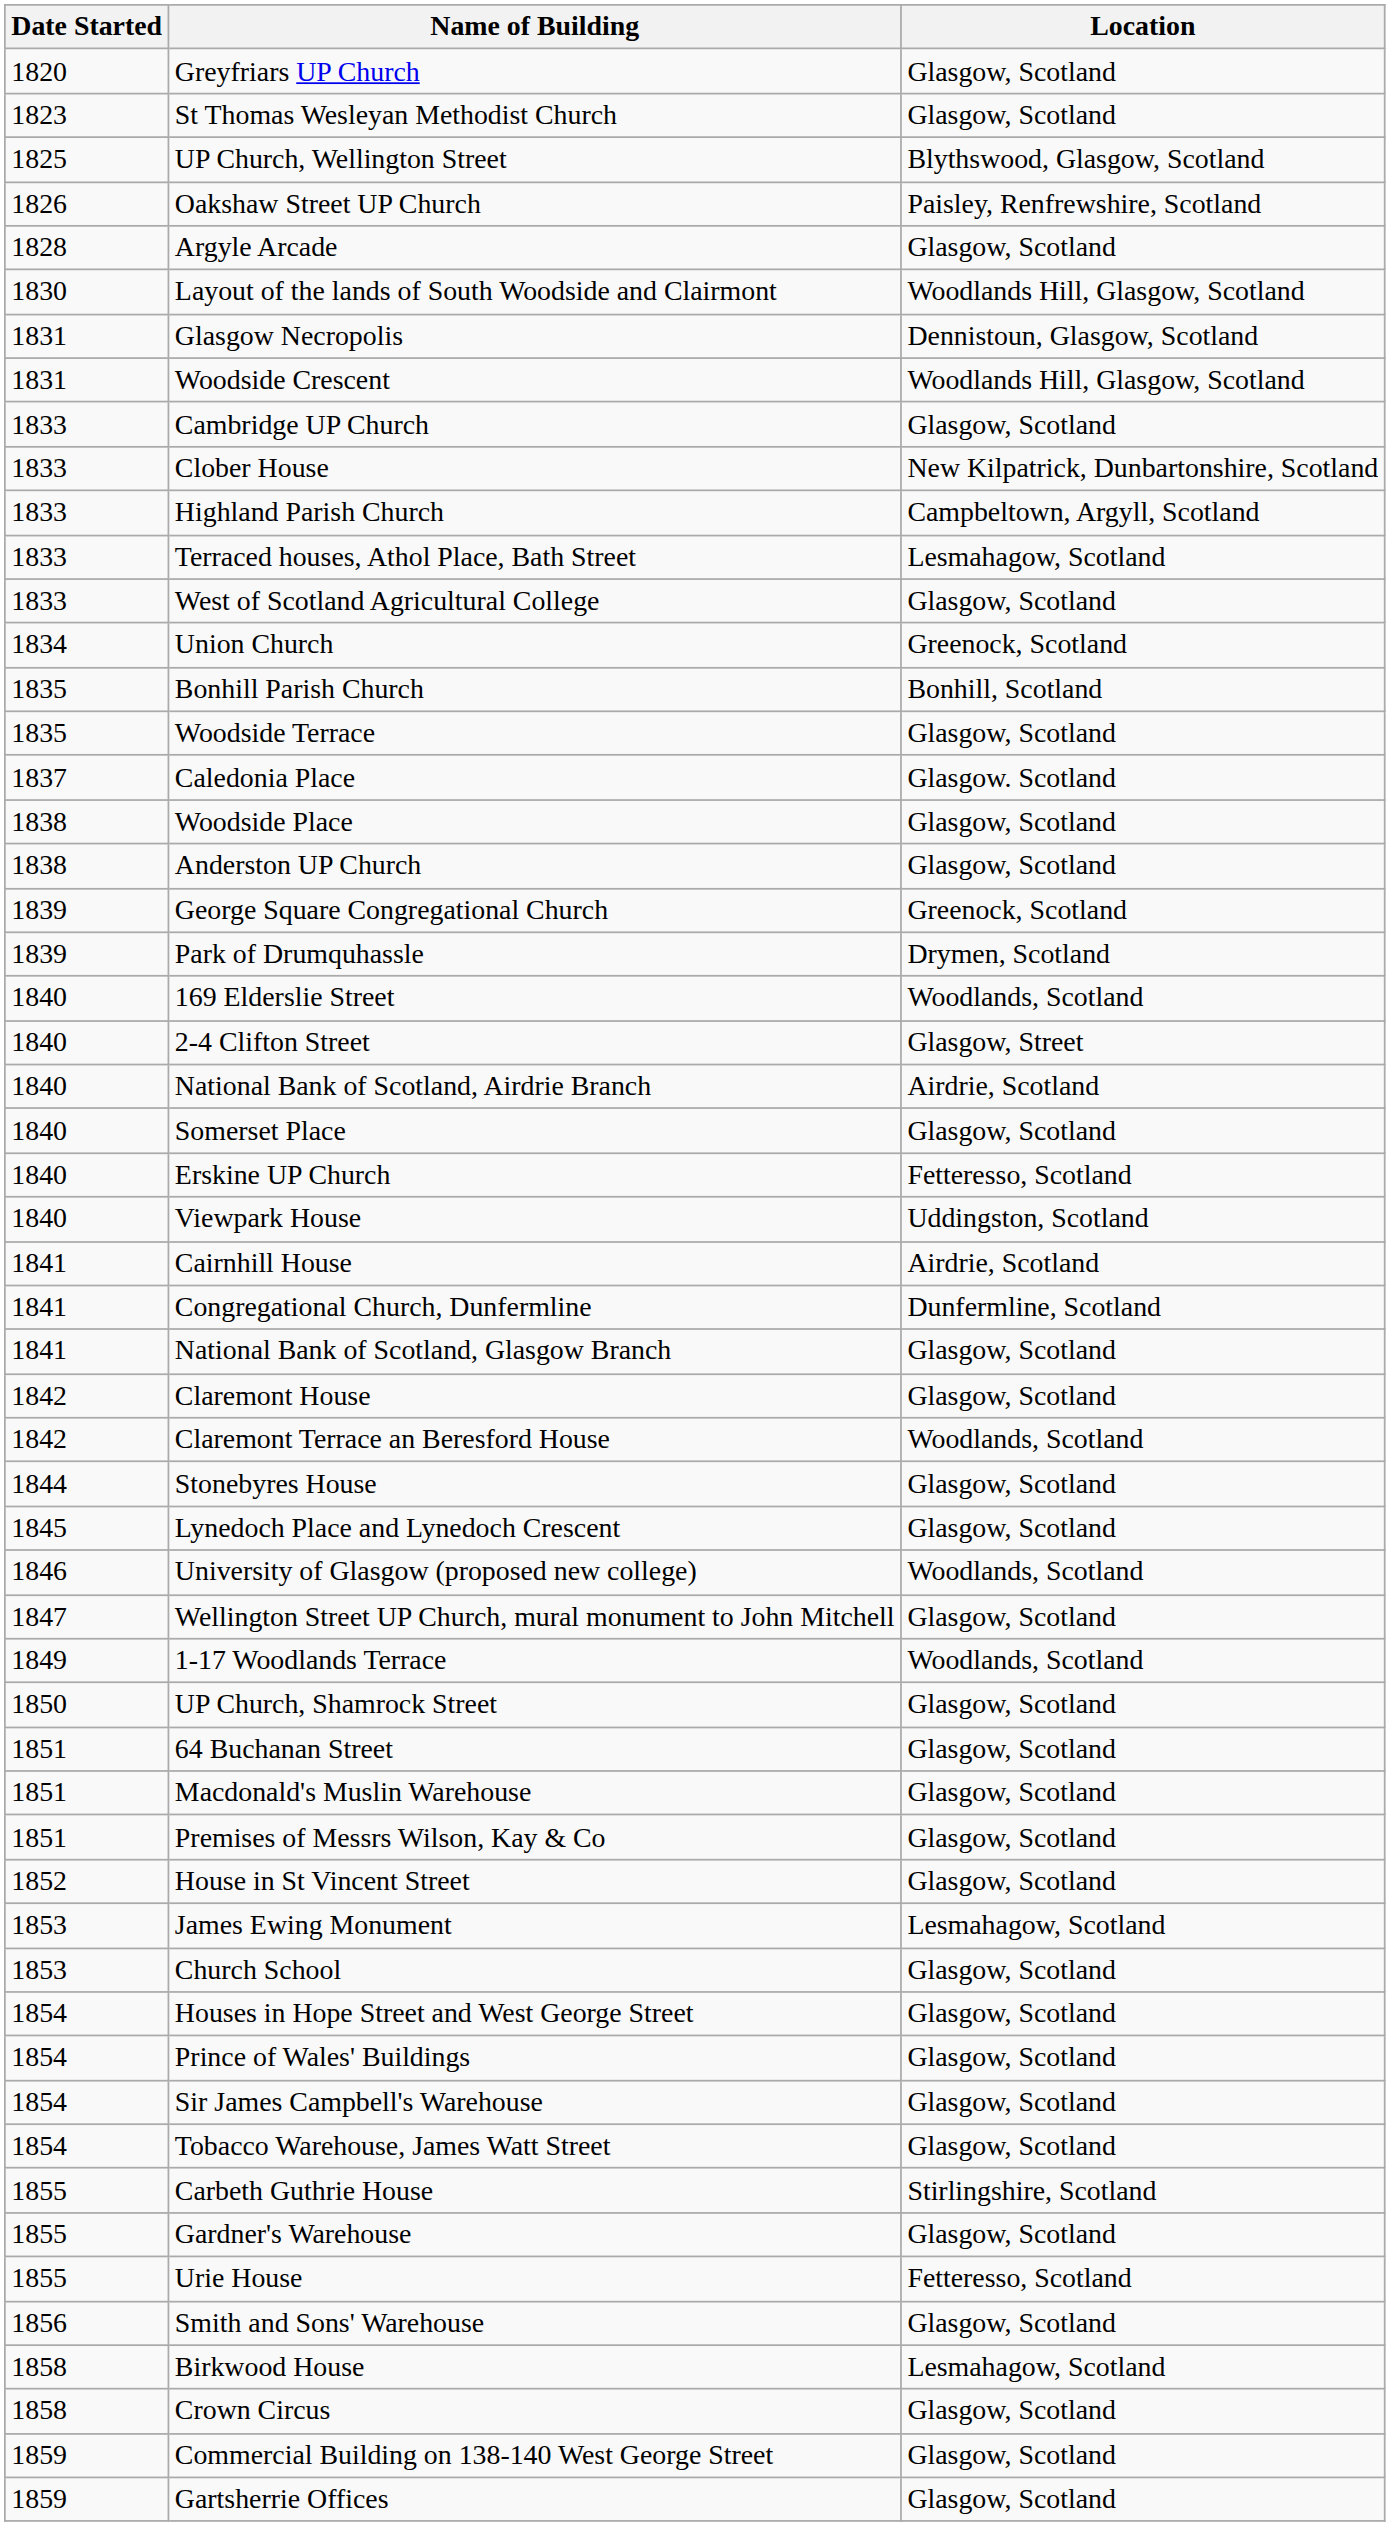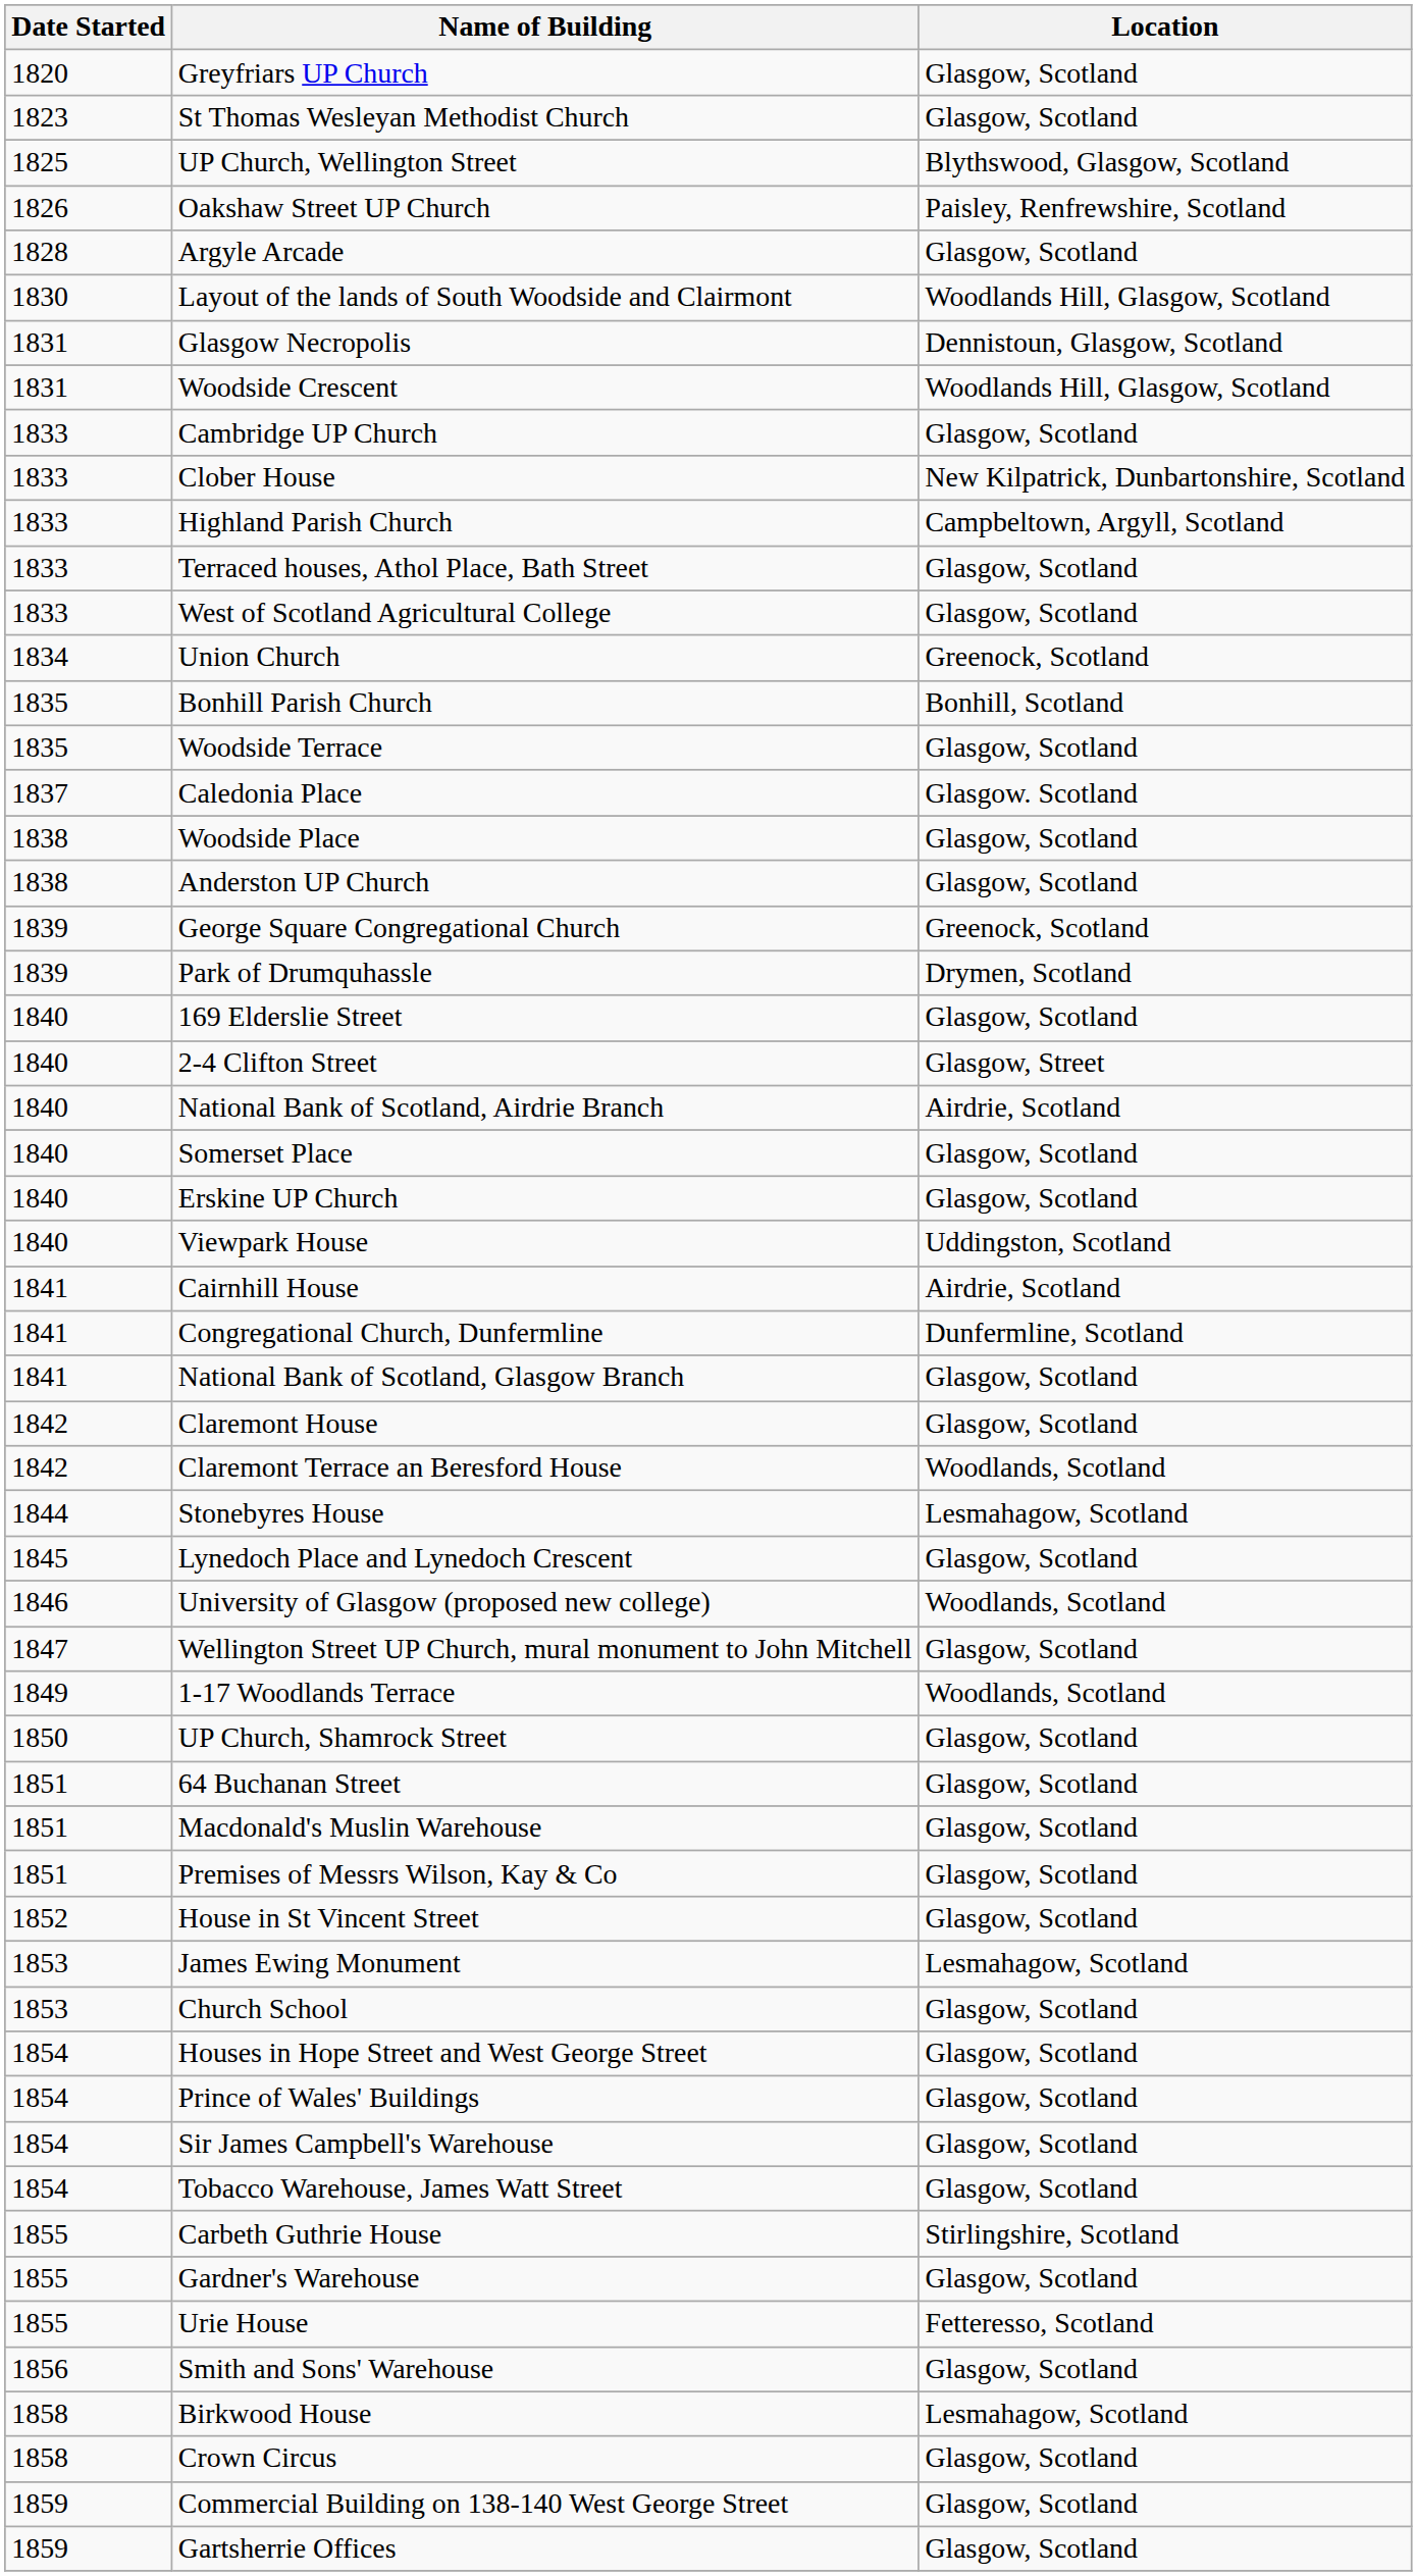 <table class="wikitable">
 <tr>
 <th>Date Started</th>
 <th>Name of Building</th>
 <th>Location</th>
 </tr>
 <tr>
 <td>1820</td>
 <td>Greyfriars <a href='#'>UP Church</a></td>
 <td>Glasgow, Scotland</td>
 </tr>
 <tr>
 <td>1823</td>
 <td>St Thomas Wesleyan Methodist Church</td>
 <td>Glasgow, Scotland</td>
 </tr>
 <tr>
 <td>1825</td>
 <td>UP Church, Wellington Street</td>
 <td>Blythswood, Glasgow, Scotland</td>
 </tr>
 <tr>
 <td>1826</td>
 <td>Oakshaw Street UP Church</td>
 <td>Paisley, Renfrewshire, Scotland</td>
 </tr>
 <tr>
 <td>1828</td>
 <td>Argyle Arcade</td>
 <td>Glasgow, Scotland</td>
 </tr>
 <tr>
 <td>1830</td>
 <td>Layout of the lands of South Woodside and Clairmont</td>
 <td>Woodlands Hill, Glasgow, Scotland</td>
 </tr>
 <tr>
 <td>1831</td>
 <td>Glasgow Necropolis</td>
 <td>Dennistoun, Glasgow, Scotland</td>
 </tr>
 <tr>
 <td>1831</td>
 <td>Woodside Crescent</td>
 <td>Woodlands Hill, Glasgow, Scotland</td>
 </tr>
 <tr>
 <td>1833</td>
 <td>Cambridge UP Church</td>
 <td>Glasgow, Scotland</td>
 </tr>
 <tr>
 <td>1833</td>
 <td>Clober House</td>
 <td>New Kilpatrick, Dunbartonshire, Scotland</td>
 </tr>
 <tr>
 <td>1833</td>
 <td>Highland Parish Church</td>
 <td>Campbeltown, Argyll, Scotland</td>
 </tr>
 <tr>
 <td>1833</td>
 <td>Terraced houses, Athol Place, Bath Street</td>
-<td>Lesmahagow, Scotland</td>
+<td>Glasgow, Scotland</td>
 </tr>
 <tr>
 <td>1833</td>
 <td>West of Scotland Agricultural College</td>
 <td>Glasgow, Scotland</td>
 </tr>
 <tr>
 <td>1834</td>
 <td>Union Church</td>
 <td>Greenock, Scotland</td>
 </tr>
 <tr>
 <td>1835</td>
 <td>Bonhill Parish Church</td>
 <td>Bonhill, Scotland</td>
 </tr>
 <tr>
 <td>1835</td>
 <td>Woodside Terrace</td>
 <td>Glasgow, Scotland</td>
 </tr>
 <tr>
 <td>1837</td>
 <td>Caledonia Place</td>
 <td>Glasgow. Scotland</td>
 </tr>
 <tr>
 <td>1838</td>
 <td>Woodside Place</td>
 <td>Glasgow, Scotland</td>
 </tr>
 <tr>
 <td>1838</td>
 <td>Anderston UP Church</td>
 <td>Glasgow, Scotland</td>
 </tr>
 <tr>
 <td>1839</td>
 <td>George Square Congregational Church</td>
 <td>Greenock, Scotland</td>
 </tr>
 <tr>
 <td>1839</td>
 <td>Park of Drumquhassle</td>
 <td>Drymen, Scotland</td>
 </tr>
 <tr>
 <td>1840</td>
 <td>169 Elderslie Street</td>
-<td>Woodlands, Scotland</td>
+<td>Glasgow, Scotland</td>
 </tr>
 <tr>
 <td>1840</td>
 <td>2-4 Clifton Street</td>
 <td>Glasgow, Street</td>
 </tr>
 <tr>
 <td>1840</td>
 <td>National Bank of Scotland, Airdrie Branch</td>
 <td>Airdrie, Scotland</td>
 </tr>
 <tr>
 <td>1840</td>
 <td>Somerset Place</td>
 <td>Glasgow, Scotland</td>
 </tr>
 <tr>
 <td>1840</td>
 <td>Erskine UP Church</td>
-<td>Fetteresso, Scotland</td>
+<td>Glasgow, Scotland</td>
 </tr>
 <tr>
 <td>1840</td>
 <td>Viewpark House</td>
 <td>Uddingston, Scotland</td>
 </tr>
 <tr>
 <td>1841</td>
 <td>Cairnhill House</td>
 <td>Airdrie, Scotland</td>
 </tr>
 <tr>
 <td>1841</td>
 <td>Congregational Church, Dunfermline</td>
 <td>Dunfermline, Scotland</td>
 </tr>
 <tr>
 <td>1841</td>
 <td>National Bank of Scotland, Glasgow Branch</td>
 <td>Glasgow, Scotland</td>
 </tr>
 <tr>
 <td>1842</td>
 <td>Claremont House</td>
 <td>Glasgow, Scotland</td>
 </tr>
 <tr>
 <td>1842</td>
 <td>Claremont Terrace an Beresford House</td>
 <td>Woodlands, Scotland</td>
 </tr>
 <tr>
 <td>1844</td>
 <td>Stonebyres House</td>
-<td>Glasgow, Scotland</td>
+<td>Lesmahagow, Scotland</td>
 </tr>
 <tr>
 <td>1845</td>
 <td>Lynedoch Place and Lynedoch Crescent</td>
 <td>Glasgow, Scotland</td>
 </tr>
 <tr>
 <td>1846</td>
 <td>University of Glasgow (proposed new college)</td>
 <td>Woodlands, Scotland</td>
 </tr>
 <tr>
 <td>1847</td>
 <td>Wellington Street UP Church, mural monument to John Mitchell</td>
 <td>Glasgow, Scotland</td>
 </tr>
 <tr>
 <td>1849</td>
 <td>1-17 Woodlands Terrace</td>
 <td>Woodlands, Scotland</td>
 </tr>
 <tr>
 <td>1850</td>
 <td>UP Church, Shamrock Street</td>
 <td>Glasgow, Scotland</td>
 </tr>
 <tr>
 <td>1851</td>
 <td>64 Buchanan Street</td>
 <td>Glasgow, Scotland</td>
 </tr>
 <tr>
 <td>1851</td>
 <td>Macdonald's Muslin Warehouse</td>
 <td>Glasgow, Scotland</td>
 </tr>
 <tr>
 <td>1851</td>
 <td>Premises of Messrs Wilson, Kay & Co</td>
 <td>Glasgow, Scotland</td>
 </tr>
 <tr>
 <td>1852</td>
 <td>House in St Vincent Street</td>
 <td>Glasgow, Scotland</td>
 </tr>
 <tr>
 <td>1853</td>
 <td>James Ewing Monument</td>
 <td>Lesmahagow, Scotland</td>
 </tr>
 <tr>
 <td>1853</td>
 <td>Church School</td>
 <td>Glasgow, Scotland</td>
 </tr>
 <tr>
 <td>1854</td>
 <td>Houses in Hope Street and West George Street</td>
 <td>Glasgow, Scotland</td>
 </tr>
 <tr>
 <td>1854</td>
 <td>Prince of Wales' Buildings</td>
 <td>Glasgow, Scotland</td>
 </tr>
 <tr>
 <td>1854</td>
 <td>Sir James Campbell's Warehouse</td>
 <td>Glasgow, Scotland</td>
 </tr>
 <tr>
 <td>1854</td>
 <td>Tobacco Warehouse, James Watt Street</td>
 <td>Glasgow, Scotland</td>
 </tr>
 <tr>
 <td>1855</td>
 <td>Carbeth Guthrie House</td>
 <td>Stirlingshire, Scotland</td>
 </tr>
 <tr>
 <td>1855</td>
 <td>Gardner's Warehouse</td>
 <td>Glasgow, Scotland</td>
 </tr>
 <tr>
 <td>1855</td>
 <td>Urie House</td>
 <td>Fetteresso, Scotland</td>
 </tr>
 <tr>
 <td>1856</td>
 <td>Smith and Sons' Warehouse</td>
 <td>Glasgow, Scotland</td>
 </tr>
 <tr>
 <td>1858</td>
 <td>Birkwood House</td>
 <td>Lesmahagow, Scotland</td>
 </tr>
 <tr>
 <td>1858</td>
 <td>Crown Circus</td>
 <td>Glasgow, Scotland</td>
 </tr>
 <tr>
 <td>1859</td>
 <td>Commercial Building on 138-140 West George Street</td>
 <td>Glasgow, Scotland</td>
 </tr>
 <tr>
 <td>1859</td>
 <td>Gartsherrie Offices</td>
 <td>Glasgow, Scotland</td>
 </tr>
 </table>
